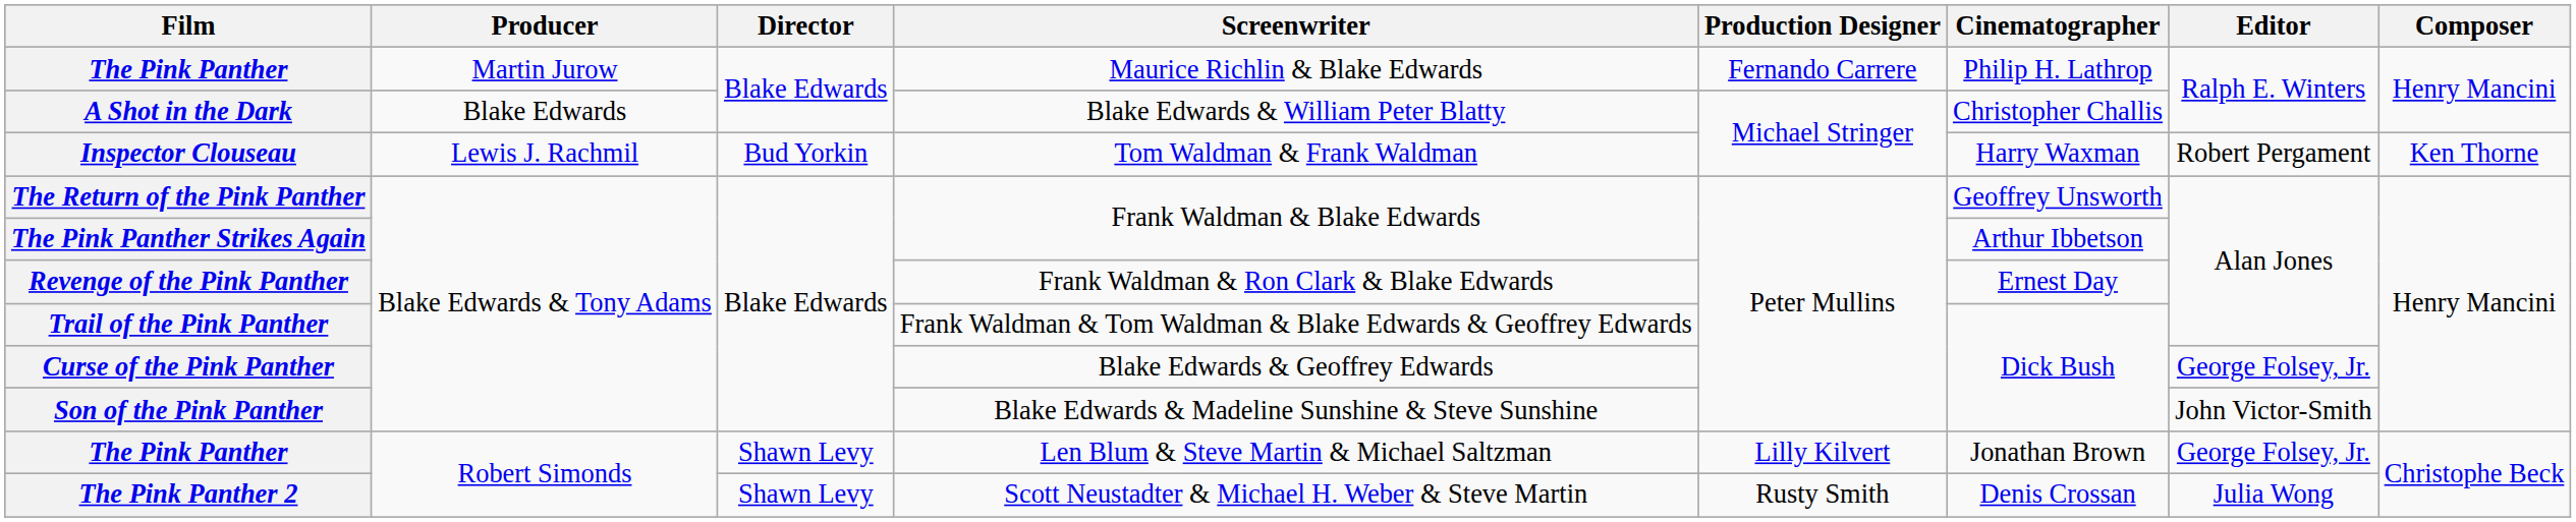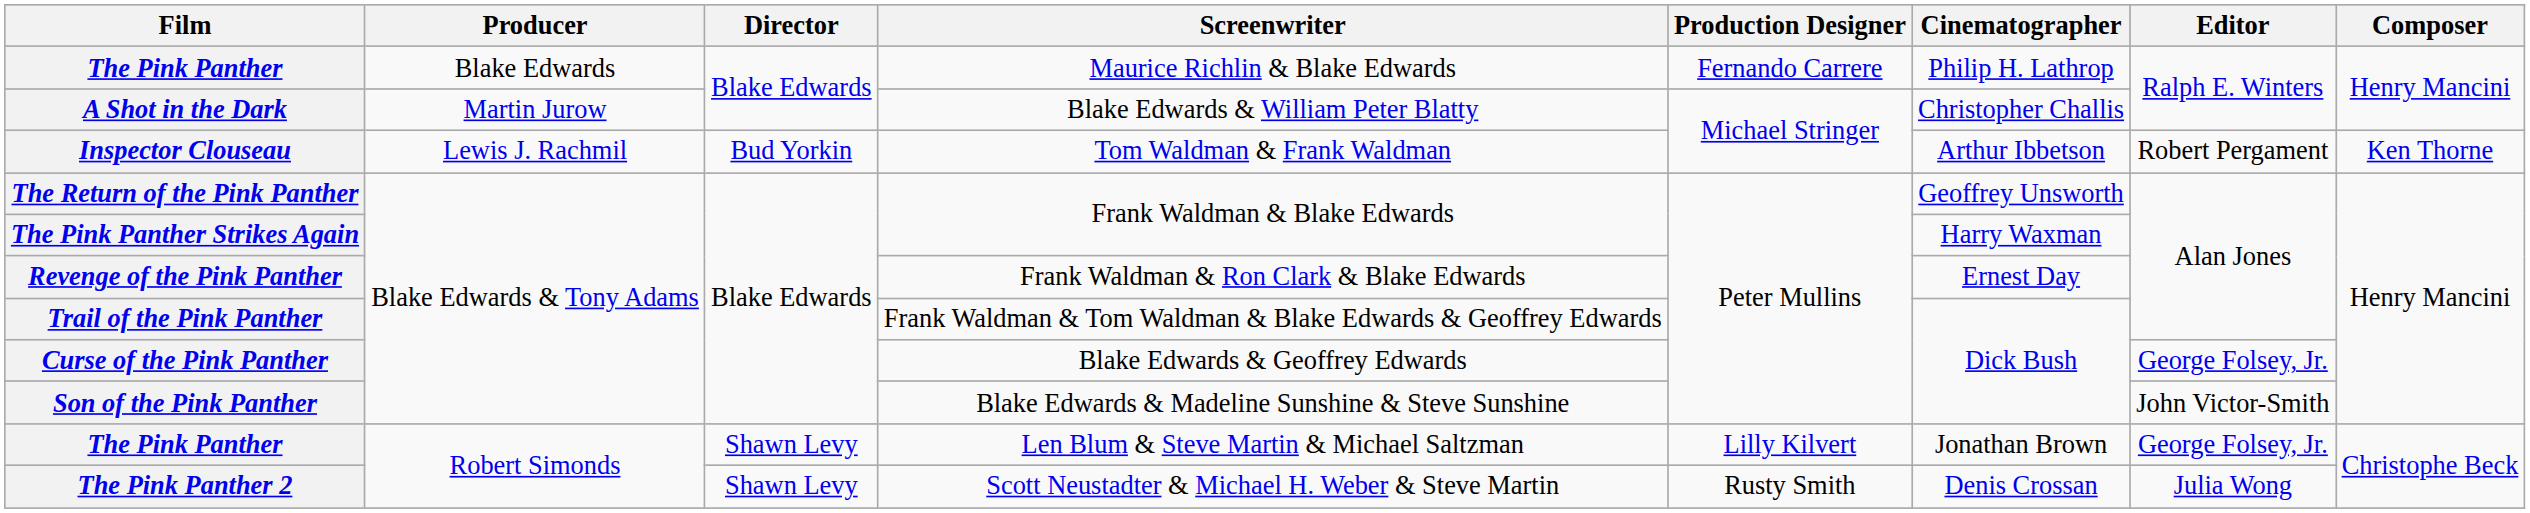 <table class="wikitable sortable" style="text-align:center;">
 <tr>
 <th style="text-align:center;">Film</th>
 <th style="text-align:center;">Producer</th>
 <th style="text-align:center;">Director</th>
 <th style="text-align:center;">Screenwriter</th>
 <th style="text-align:center;">Production Designer</th>
 <th style="text-align:center;">Cinematographer</th>
 <th style="text-align:center;">Editor</th>
 <th style="text-align:center;">Composer</th>
 </tr>
 <tr>
 <th><em><a href='#'>The Pink Panther</a></em></th>
-<td style="text-align:center;"><a href='#'>Martin Jurow</a></td>
+<td style="text-align:center;">Blake Edwards</td>
 <td rowspan="2" style="text-align:center;"><a href='#'>Blake Edwards</a></td>
 <td style="text-align:center;"><a href='#'>Maurice Richlin</a> & Blake Edwards</td>
 <td style="text-align:center;"><a href='#'>Fernando Carrere</a></td>
 <td style="text-align:center;"><a href='#'>Philip H. Lathrop</a></td>
 <td rowspan="2" style="text-align:center;"><a href='#'>Ralph E. Winters</a></td>
 <td rowspan="2" style="text-align:center;"><a href='#'>Henry Mancini</a></td>
 </tr>
 <tr>
 <th><em><a href='#'>A Shot in the Dark</a></em></th>
-<td style="text-align:center;">Blake Edwards</td>
+<td style="text-align:center;"><a href='#'>Martin Jurow</a></td>
 <td style="text-align:center;">Blake Edwards & <a href='#'>William Peter Blatty</a></td>
 <td rowspan="2" style="text-align:center;"><a href='#'>Michael Stringer</a></td>
 <td style="text-align:center;"><a href='#'>Christopher Challis</a></td>
 </tr>
 <tr>
 <th><em><a href='#'>Inspector Clouseau</a></em></th>
 <td style="text-align:center;"><a href='#'>Lewis J. Rachmil</a></td>
 <td style="text-align:center;"><a href='#'>Bud Yorkin</a></td>
 <td style="text-align:center;"><a href='#'>Tom Waldman</a> & <a href='#'>Frank Waldman</a></td>
-<td style="text-align:center;"><a href='#'>Harry Waxman</a></td>
+<td style="text-align:center;"><a href='#'>Arthur Ibbetson</a></td>
 <td style="text-align:center;">Robert Pergament</td>
 <td style="text-align:center;"><a href='#'>Ken Thorne</a></td>
 </tr>
 <tr>
 <th><em><a href='#'>The Return of the Pink Panther</a></em></th>
 <td rowspan="6" style="text-align:center;">Blake Edwards & <a href='#'>Tony Adams</a></td>
 <td rowspan="6" style="text-align:center;">Blake Edwards</td>
 <td rowspan="2" style="text-align:center;">Frank Waldman & Blake Edwards</td>
 <td rowspan="6" style="text-align:center;">Peter Mullins</td>
 <td style="text-align:center;"><a href='#'>Geoffrey Unsworth</a></td>
 <td rowspan="4" style="text-align:center;">Alan Jones</td>
 <td rowspan="6" style="text-align:center;">Henry Mancini</td>
 </tr>
 <tr>
 <th><em><a href='#'>The Pink Panther Strikes Again</a></em></th>
-<td style="text-align:center;"><a href='#'>Arthur Ibbetson</a></td>
+<td style="text-align:center;"><a href='#'>Harry Waxman</a></td>
 </tr>
 <tr>
 <th><em><a href='#'>Revenge of the Pink Panther</a></em></th>
 <td style="text-align:center;">Frank Waldman & <a href='#'>Ron Clark</a> & Blake Edwards</td>
 <td style="text-align:center;"><a href='#'>Ernest Day</a></td>
 </tr>
 <tr>
 <th><em><a href='#'>Trail of the Pink Panther</a></em></th>
 <td style="text-align:center;">Frank Waldman & Tom Waldman & Blake Edwards & Geoffrey Edwards</td>
 <td rowspan="3" style="text-align:center;"><a href='#'>Dick Bush</a></td>
 </tr>
 <tr>
 <th><em><a href='#'>Curse of the Pink Panther</a></em></th>
 <td style="text-align:center;">Blake Edwards & Geoffrey Edwards</td>
 <td style="text-align:center;"><a href='#'>George Folsey, Jr.</a></td>
 </tr>
 <tr>
 <th><em><a href='#'>Son of the Pink Panther</a></em></th>
 <td style="text-align:center;">Blake Edwards & Madeline Sunshine & Steve Sunshine</td>
 <td style="text-align:center;">John Victor-Smith</td>
 </tr>
 <tr>
 <th><em><a href='#'>The Pink Panther</a></em></th>
 <td rowspan="2" style="text-align:center;"><a href='#'>Robert Simonds</a></td>
 <td style="text-align:center;"><a href='#'>Shawn Levy</a></td>
 <td style="text-align:center;"><a href='#'>Len Blum</a> & <a href='#'>Steve Martin</a> & Michael Saltzman</td>
 <td style="text-align:center;"><a href='#'>Lilly Kilvert</a></td>
 <td style="text-align:center;">Jonathan Brown</td>
 <td style="text-align:center;"><a href='#'>George Folsey, Jr.</a></td>
 <td rowspan="2" style="text-align:center;"><a href='#'>Christophe Beck</a></td>
 </tr>
 <tr>
 <th><em><a href='#'>The Pink Panther 2</a></em></th>
 <td style="text-align:center;"><a href='#'>Shawn Levy</a></td>
 <td style="text-align:center;"><a href='#'>Scott Neustadter</a> & <a href='#'>Michael H. Weber</a> & Steve Martin</td>
 <td style="text-align:center;">Rusty Smith</td>
 <td style="text-align:center;"><a href='#'>Denis Crossan</a></td>
 <td style="text-align:center;"><a href='#'>Julia Wong</a></td>
 </tr>
 </table>
